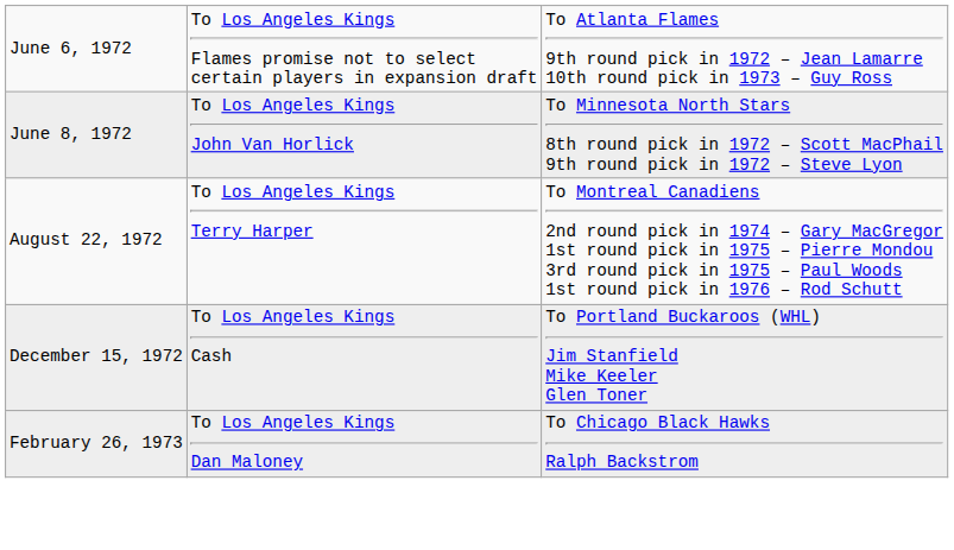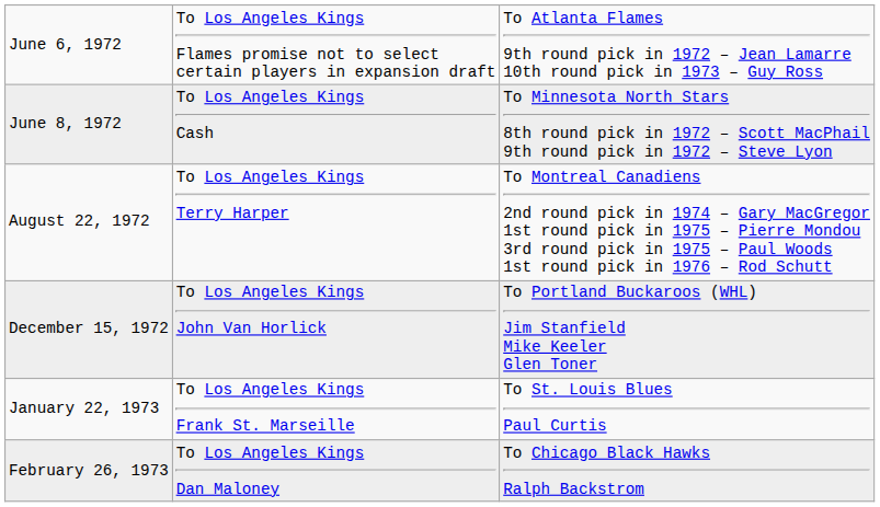 <table class="wikitable">
 <tr>
 <td>June 6, 1972</td>
 <td valign="top">To <a href='#'>Los Angeles Kings</a><hr>Flames promise not to select <br> certain players in expansion draft</td>
 <td valign="top">To <a href='#'>Atlanta Flames</a><hr>9th round pick in <a href='#'>1972</a> – <a href='#'>Jean Lamarre</a> <br> 10th round pick in <a href='#'>1973</a> – <a href='#'>Guy Ross</a></td>
 </tr>
 <tr style="background:#eee;">
 <td>June 8, 1972</td>
-<td valign="top">To <a href='#'>Los Angeles Kings</a><hr><a href='#'>John Van Horlick</a></td>
+<td valign="top">To <a href='#'>Los Angeles Kings</a><hr>Cash</td>
 <td valign="top">To <a href='#'>Minnesota North Stars</a><hr>8th round pick in <a href='#'>1972</a> – <a href='#'>Scott MacPhail</a> <br> 9th round pick in <a href='#'>1972</a> – <a href='#'>Steve Lyon</a></td>
 </tr>
 <tr>
 <td>August 22, 1972</td>
 <td valign="top">To <a href='#'>Los Angeles Kings</a><hr><a href='#'>Terry Harper</a></td>
 <td valign="top">To <a href='#'>Montreal Canadiens</a><hr>2nd round pick in <a href='#'>1974</a> – <a href='#'>Gary MacGregor</a> <br> 1st round pick in <a href='#'>1975</a> – <a href='#'>Pierre Mondou</a> <br> 3rd round pick in <a href='#'>1975</a> – <a href='#'>Paul Woods</a> <br> 1st round pick in <a href='#'>1976</a> – <a href='#'>Rod Schutt</a></td>
 </tr>
 <tr style="background:#eee;">
 <td>December 15, 1972</td>
-<td valign="top">To <a href='#'>Los Angeles Kings</a><hr>Cash</td>
+<td valign="top">To <a href='#'>Los Angeles Kings</a><hr><a href='#'>John Van Horlick</a></td>
 <td valign="top">To <a href='#'>Portland Buckaroos</a> (<a href='#'>WHL</a>)<hr><a href='#'>Jim Stanfield</a> <br> <a href='#'>Mike Keeler</a> <br> <a href='#'>Glen Toner</a></td>
+</tr>
+<tr>
+<td>January 22, 1973</td>
+<td valign="top">To <a href='#'>Los Angeles Kings</a><hr><a href='#'>Frank St. Marseille</a></td>
+<td valign="top">To <a href='#'>St. Louis Blues</a><hr><a href='#'>Paul Curtis</a></td>
 </tr>
 <tr style="background:#eee;">
 <td>February 26, 1973</td>
 <td valign="top">To <a href='#'>Los Angeles Kings</a><hr><a href='#'>Dan Maloney</a></td>
 <td valign="top">To <a href='#'>Chicago Black Hawks</a><hr><a href='#'>Ralph Backstrom</a></td>
 </tr>
 </table>
